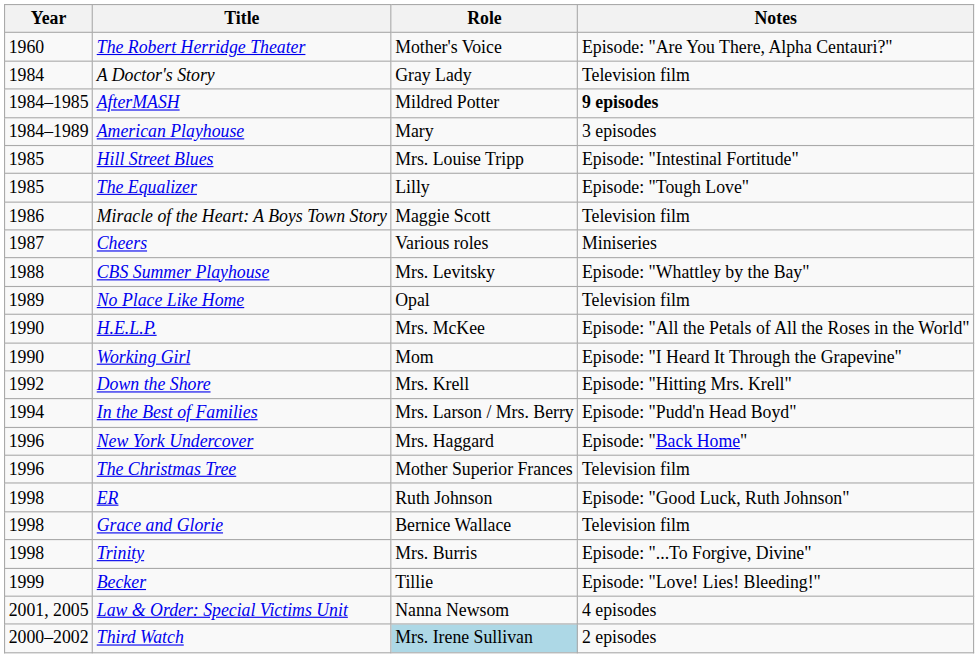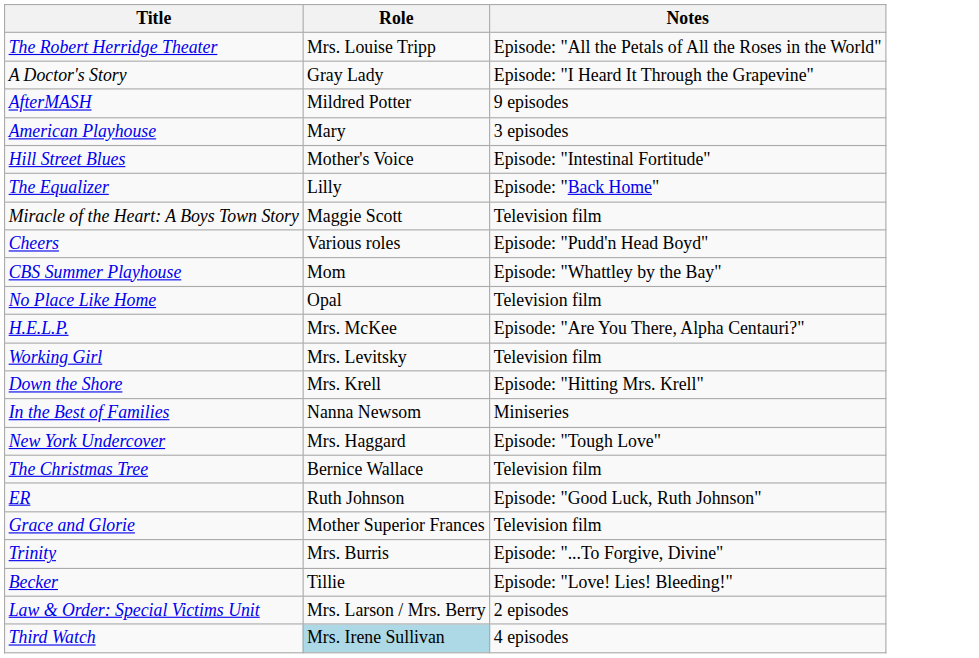 <table class="wikitable sortable">
 <tr>
-<th>Year</th>
 <th>Title</th>
 <th>Role</th>
 <th>Notes</th>
 </tr>
 <tr>
-<td>1960</td>
 <td><em><a href='#'>The Robert Herridge Theater</a></em></td>
-<td>Mother's Voice</td>
-<td>Episode: "Are You There, Alpha Centauri?"</td>
+<td>Mrs. Louise Tripp</td>
+<td>Episode: "All the Petals of All the Roses in the World"</td>
 </tr>
 <tr>
-<td>1984</td>
 <td><em>A Doctor's Story</em></td>
 <td>Gray Lady</td>
-<td>Television film</td>
+<td>Episode: "I Heard It Through the Grapevine"</td>
 </tr>
 <tr>
-<td>1984–1985</td>
 <td><em><a href='#'>AfterMASH</a></em></td>
 <td>Mildred Potter</td>
-<td><strong>9 episodes</strong></td>
+<td>9 episodes</td>
 </tr>
 <tr>
-<td>1984–1989</td>
 <td><em><a href='#'>American Playhouse</a></em></td>
 <td>Mary</td>
 <td>3 episodes</td>
 </tr>
 <tr>
-<td>1985</td>
 <td><em><a href='#'>Hill Street Blues</a></em></td>
-<td>Mrs. Louise Tripp</td>
+<td>Mother's Voice</td>
 <td>Episode: "Intestinal Fortitude"</td>
 </tr>
 <tr>
-<td>1985</td>
 <td><a href='#'><em>The Equalizer</em></a></td>
 <td>Lilly</td>
-<td>Episode: "Tough Love"</td>
+<td>Episode: "<a href='#'>Back Home</a>"</td>
 </tr>
 <tr>
-<td>1986</td>
 <td><em>Miracle of the Heart: A Boys Town Story</em></td>
 <td>Maggie Scott</td>
 <td>Television film</td>
 </tr>
 <tr>
-<td>1987</td>
 <td><em><a href='#'>Cheers</a></em></td>
 <td>Various roles</td>
-<td>Miniseries</td>
+<td>Episode: "Pudd'n Head Boyd"</td>
 </tr>
 <tr>
-<td>1988</td>
 <td><em><a href='#'>CBS Summer Playhouse</a></em></td>
-<td>Mrs. Levitsky</td>
+<td>Mom</td>
 <td>Episode: "Whattley by the Bay"</td>
 </tr>
 <tr>
-<td>1989</td>
 <td><a href='#'><em>No Place Like Home</em></a></td>
 <td>Opal</td>
 <td>Television film</td>
 </tr>
 <tr>
-<td>1990</td>
 <td><em><a href='#'>H.E.L.P.</a></em></td>
 <td>Mrs. McKee</td>
-<td>Episode: "All the Petals of All the Roses in the World"</td>
+<td>Episode: "Are You There, Alpha Centauri?"</td>
 </tr>
 <tr>
-<td>1990</td>
 <td><a href='#'><em>Working Girl</em></a></td>
-<td>Mom</td>
-<td>Episode: "I Heard It Through the Grapevine"</td>
+<td>Mrs. Levitsky</td>
+<td>Television film</td>
 </tr>
 <tr>
-<td>1992</td>
 <td><em><a href='#'>Down the Shore</a></em></td>
 <td>Mrs. Krell</td>
 <td>Episode: "Hitting Mrs. Krell"</td>
 </tr>
 <tr>
-<td>1994</td>
 <td><a href='#'><em>In the Best of Families</em></a></td>
-<td>Mrs. Larson / Mrs. Berry</td>
-<td>Episode: "Pudd'n Head Boyd"</td>
+<td>Nanna Newsom</td>
+<td>Miniseries</td>
 </tr>
 <tr>
-<td>1996</td>
 <td><em><a href='#'>New York Undercover</a></em></td>
 <td>Mrs. Haggard</td>
-<td>Episode: "<a href='#'>Back Home</a>"</td>
+<td>Episode: "Tough Love"</td>
 </tr>
 <tr>
-<td>1996</td>
 <td><a href='#'><em>The Christmas Tree</em></a></td>
-<td>Mother Superior Frances</td>
+<td>Bernice Wallace</td>
 <td>Television film</td>
 </tr>
 <tr>
-<td>1998</td>
 <td><a href='#'><em>ER</em></a></td>
 <td>Ruth Johnson</td>
 <td>Episode: "Good Luck, Ruth Johnson"</td>
 </tr>
 <tr>
-<td>1998</td>
 <td><em><a href='#'>Grace and Glorie</a></em></td>
-<td>Bernice Wallace</td>
+<td>Mother Superior Frances</td>
 <td>Television film</td>
 </tr>
 <tr>
-<td>1998</td>
 <td><a href='#'><em>Trinity</em></a></td>
 <td>Mrs. Burris</td>
 <td>Episode: "...To Forgive, Divine"</td>
 </tr>
 <tr>
-<td>1999</td>
 <td><a href='#'><em>Becker</em></a></td>
 <td>Tillie</td>
 <td>Episode: "Love! Lies! Bleeding!"</td>
 </tr>
 <tr>
-<td>2001, 2005</td>
 <td><em><a href='#'>Law & Order: Special Victims Unit</a></em></td>
-<td>Nanna Newsom</td>
+<td>Mrs. Larson / Mrs. Berry</td>
+<td>2 episodes</td>
+</tr>
+<tr>
+<td><em><a href='#'>Third Watch</a></em></td>
+<td style="background: lightblue;">Mrs. Irene Sullivan</td>
 <td>4 episodes</td>
 </tr>
-<tr>
-<td>2000–2002</td>
-<td><em><a href='#'>Third Watch</a></em></td>
-<td style="background: lightblue;">Mrs. Irene Sullivan</td>
-<td>2 episodes</td>
-</tr>
 </table>
